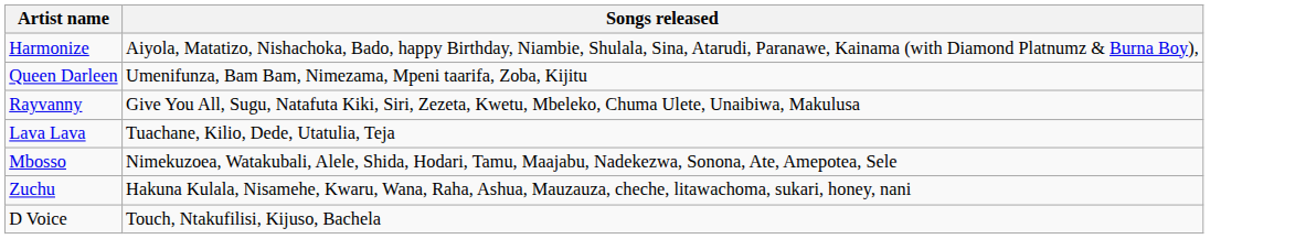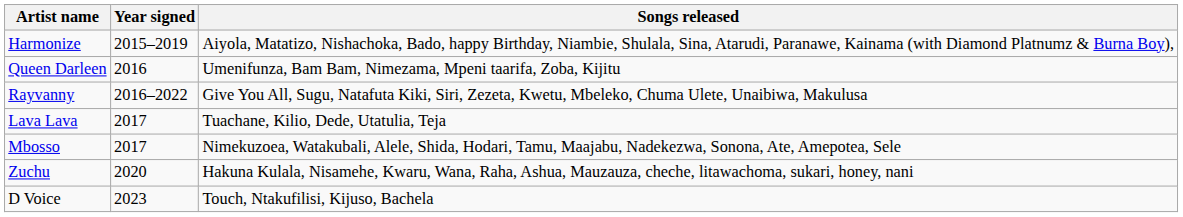 <table class="wikitable">
 <tr>
 <th>Artist name</th>
+<th>Year signed</th>
 <th>Songs released</th>
 </tr>
 <tr>
 <td><a href='#'>Harmonize</a></td>
+<td>2015–2019</td>
 <td>Aiyola, Matatizo, Nishachoka, Bado, happy Birthday, Niambie, Shulala, Sina, Atarudi, Paranawe, Kainama (with Diamond Platnumz & <a href='#'>Burna Boy</a>),</td>
 </tr>
 <tr>
 <td><a href='#'>Queen Darleen</a></td>
+<td>2016</td>
 <td>Umenifunza, Bam Bam, Nimezama, Mpeni taarifa, Zoba, Kijitu</td>
 </tr>
 <tr>
 <td><a href='#'>Rayvanny</a></td>
+<td>2016–2022</td>
 <td>Give You All, Sugu, Natafuta Kiki, Siri, Zezeta, Kwetu, Mbeleko, Chuma Ulete, Unaibiwa, Makulusa</td>
 </tr>
 <tr>
 <td><a href='#'>Lava Lava</a></td>
+<td>2017</td>
 <td>Tuachane, Kilio, Dede, Utatulia, Teja</td>
 </tr>
 <tr>
 <td><a href='#'>Mbosso</a></td>
+<td>2017</td>
 <td>Nimekuzoea, Watakubali, Alele, Shida, Hodari, Tamu, Maajabu, Nadekezwa, Sonona, Ate, Amepotea, Sele</td>
 </tr>
 <tr>
 <td><a href='#'>Zuchu</a></td>
+<td>2020</td>
 <td>Hakuna Kulala, Nisamehe, Kwaru, Wana, Raha, Ashua, Mauzauza, cheche, litawachoma, sukari, honey, nani</td>
 </tr>
 <tr>
 <td>D Voice</td>
+<td>2023</td>
 <td>Touch, Ntakufilisi, Kijuso, Bachela</td>
 </tr>
 </table>
